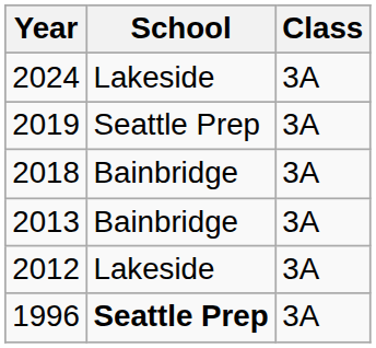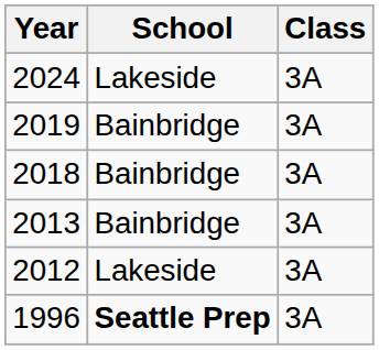 <table class="wikitable">
 <tr>
 <th>Year</th>
 <th>School</th>
 <th>Class</th>
 </tr>
 <tr>
 <td>2024</td>
 <td>Lakeside</td>
 <td>3A</td>
 </tr>
 <tr>
 <td>2019</td>
-<td>Seattle Prep</td>
+<td>Bainbridge</td>
 <td>3A</td>
 </tr>
 <tr>
 <td>2018</td>
 <td>Bainbridge</td>
 <td>3A</td>
 </tr>
 <tr>
 <td>2013</td>
 <td>Bainbridge</td>
 <td>3A</td>
 </tr>
 <tr>
 <td>2012</td>
 <td>Lakeside</td>
 <td>3A</td>
 </tr>
 <tr>
 <td>1996</td>
 <td><strong>Seattle Prep</strong></td>
 <td>3A</td>
 </tr>
 </table>
